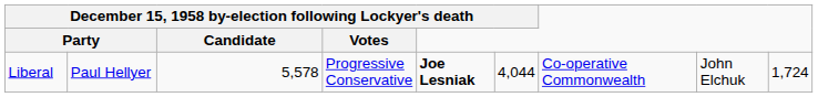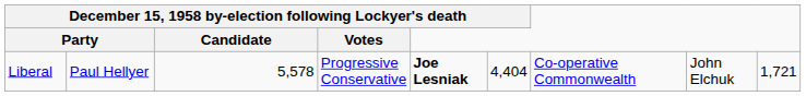 <table class="wikitable">
 <tr style="background:#e9e9e9;">
 <th colspan="6">December 15, 1958 by-election following Lockyer's death</th>
 </tr>
 <tr style="background:#e9e9e9;">
 <th colspan="2" style="width: 200px">Party</th>
 <th style="width: 170px">Candidate</th>
 <th style="width: 40px">Votes</th>
 </tr>
 <tr>
 <td><a href='#'>Liberal</a></td>
 <td><a href='#'>Paul Hellyer</a></td>
 <td align="right">5,578<br></td>
 <td><a href='#'>Progressive Conservative</a></td>
 <td><strong>Joe Lesniak</strong></td>
-<td align="right">4,044<br></td>
+<td align="right">4,404<br></td>
 <td><a href='#'>Co-operative Commonwealth</a></td>
 <td>John Elchuk</td>
-<td align="right">1,724<br></td>
+<td align="right">1,721<br></td>
 </tr>
 </table>
